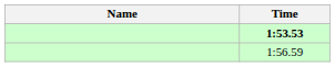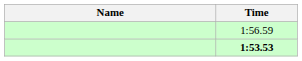 <table class="wikitable" style="text-align:center;">
 <tr>
 <th style="width:19em">Name</th>
 <th style="width:7em">Time</th>
 </tr>
 <tr bgcolor=ccffcc>
+<td align=left></td>
+<td>1:56.59</td>
+</tr>
+<tr bgcolor=ccffcc>
 <td align=left><strong></strong></td>
 <td><strong>1:53.53</strong></td>
 </tr>
-<tr bgcolor=ccffcc>
-<td align=left></td>
-<td>1:56.59</td>
-</tr>
 </table>
